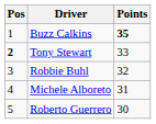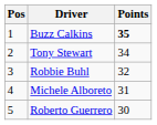 <table class="wikitable" style="font-size: 95%">
 <tr>
 <th>Pos</th>
 <th>Driver</th>
 <th>Points</th>
 </tr>
 <tr>
 <td>1</td>
 <td> <a href='#'>Buzz Calkins</a></td>
 <td><strong>35</strong></td>
 </tr>
 <tr>
-<td><strong>2</strong></td>
+<td>2</td>
 <td> <a href='#'>Tony Stewart</a></td>
-<td>33</td>
+<td>34</td>
 </tr>
 <tr>
 <td>3</td>
 <td> <a href='#'>Robbie Buhl</a></td>
 <td>32</td>
 </tr>
 <tr>
 <td>4</td>
 <td> <a href='#'>Michele Alboreto</a></td>
 <td>31</td>
 </tr>
 <tr>
 <td>5</td>
 <td> <a href='#'>Roberto Guerrero</a></td>
 <td>30</td>
 </tr>
 </table>
